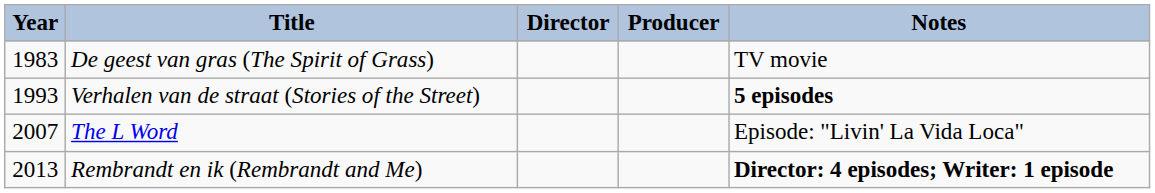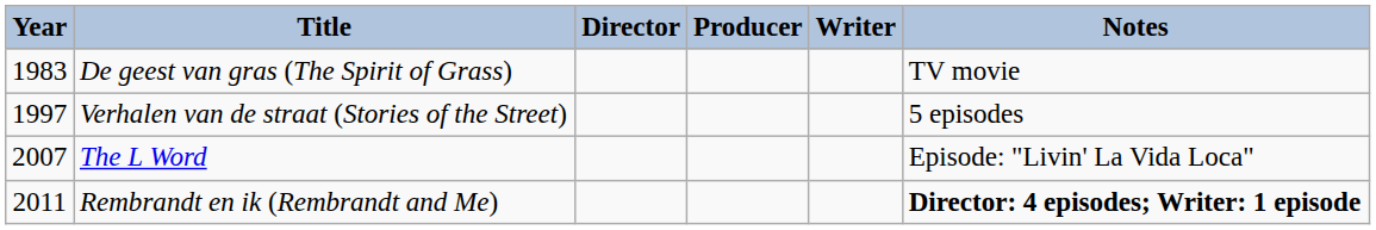 <table class="wikitable" style="width:90%;" "text-align:center;">
 <tr style="background:#B0C4DE;">
 <th style="background:#B0C4DE;">Year</th>
 <th style="background:#B0C4DE;">Title</th>
 <th style="background:#B0C4DE;">Director</th>
 <th style="background:#B0C4DE;">Producer</th>
+<th style="background:#B0C4DE;">Writer</th>
 <th style="background:#B0C4DE;">Notes</th>
 </tr>
 <tr>
 <td align="center">1983</td>
 <td><em>De geest van gras</em> (<em>The Spirit of Grass</em>)</td>
 <td></td>
 <td></td>
+<td></td>
 <td>TV movie</td>
 </tr>
 <tr>
-<td align="center">1993</td>
+<td align="center">1997</td>
 <td><em>Verhalen van de straat</em> (<em>Stories of the Street</em>)</td>
 <td></td>
 <td></td>
-<td><strong>5 episodes</strong></td>
+<td></td>
+<td>5 episodes</td>
 </tr>
 <tr>
 <td align="center">2007</td>
 <td><em><a href='#'>The L Word</a></em></td>
 <td></td>
 <td></td>
+<td></td>
 <td>Episode: "Livin' La Vida Loca"</td>
 </tr>
 <tr>
-<td align="center">2013</td>
+<td align="center">2011</td>
 <td><em>Rembrandt en ik</em> (<em>Rembrandt and Me</em>)</td>
+<td></td>
 <td></td>
 <td></td>
 <td><strong>Director: 4 episodes; Writer: 1 episode</strong></td>
 </tr>
 </table>
